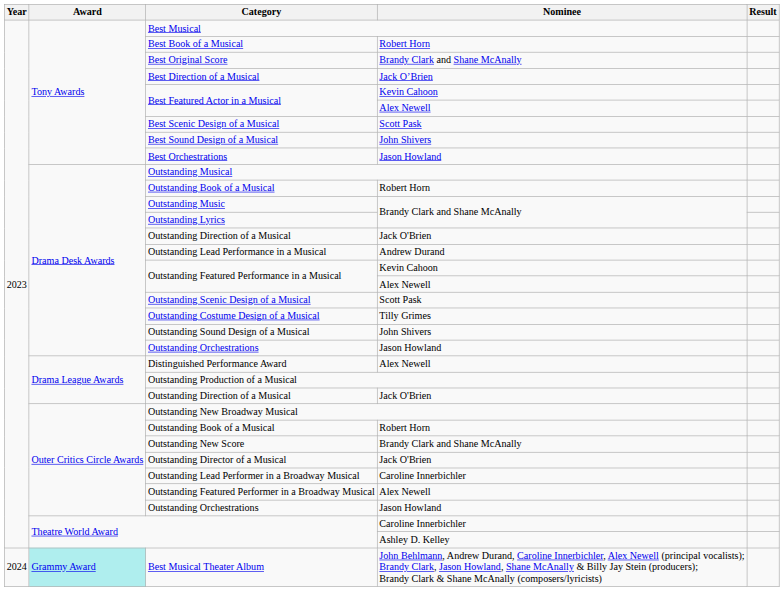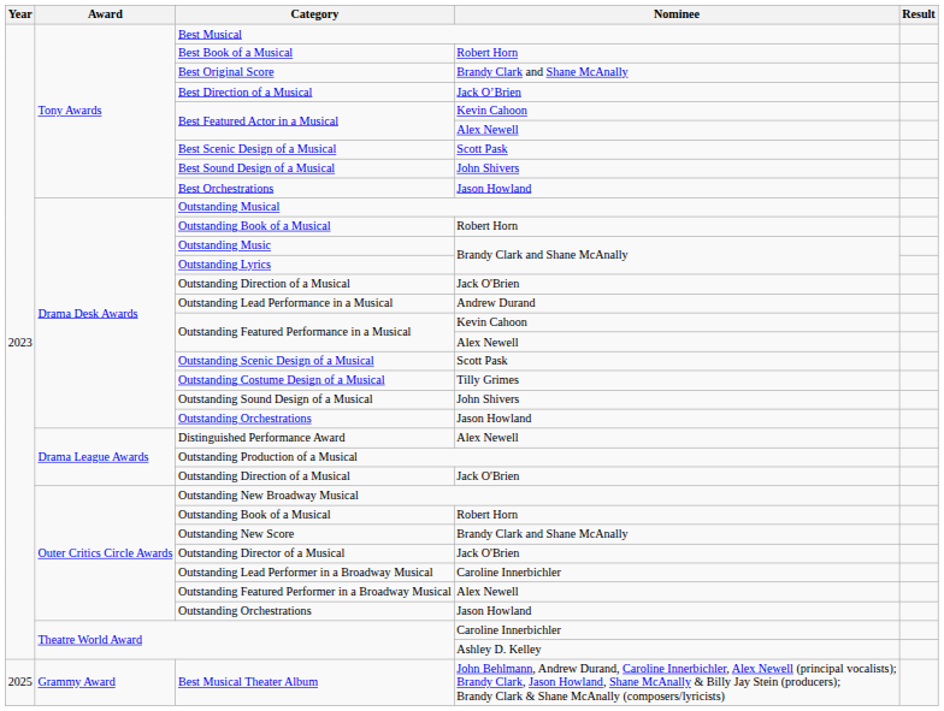 <table class="wikitable">
 <tr>
 <th>Year</th>
 <th>Award</th>
 <th>Category</th>
 <th>Nominee</th>
 <th>Result</th>
 </tr>
 <tr>
 <td rowspan="33">2023</td>
 <td rowspan="9"><a href='#'>Tony Awards</a></td>
 <td colspan="2"><a href='#'>Best Musical</a></td>
 <td></td>
 </tr>
 <tr>
 <td><a href='#'>Best Book of a Musical</a></td>
 <td><a href='#'>Robert Horn</a></td>
 <td></td>
 </tr>
 <tr>
 <td><a href='#'>Best Original Score</a></td>
 <td><a href='#'>Brandy Clark</a> and <a href='#'>Shane McAnally</a></td>
 <td></td>
 </tr>
 <tr>
 <td><a href='#'>Best Direction of a Musical</a></td>
 <td><a href='#'>Jack O’Brien</a></td>
 <td></td>
 </tr>
 <tr>
 <td rowspan="2"><a href='#'>Best Featured Actor in a Musical</a></td>
 <td><a href='#'>Kevin Cahoon</a></td>
 <td></td>
 </tr>
 <tr>
 <td><a href='#'>Alex Newell</a></td>
 <td></td>
 </tr>
 <tr>
 <td><a href='#'>Best Scenic Design of a Musical</a></td>
 <td><a href='#'>Scott Pask</a></td>
 <td></td>
 </tr>
 <tr>
 <td><a href='#'>Best Sound Design of a Musical</a></td>
 <td><a href='#'>John Shivers</a></td>
 <td></td>
 </tr>
 <tr>
 <td><a href='#'>Best Orchestrations</a></td>
 <td><a href='#'>Jason Howland</a></td>
 <td></td>
 </tr>
 <tr>
 <td rowspan="12"><a href='#'>Drama Desk Awards</a></td>
 <td colspan="2"><a href='#'>Outstanding Musical</a></td>
 <td></td>
 </tr>
 <tr>
 <td><a href='#'>Outstanding Book of a Musical</a></td>
 <td>Robert Horn</td>
 <td></td>
 </tr>
 <tr>
 <td><a href='#'>Outstanding Music</a></td>
 <td rowspan=2>Brandy Clark and Shane McAnally</td>
 <td></td>
 </tr>
 <tr>
 <td><a href='#'>Outstanding Lyrics</a></td>
 <td></td>
 </tr>
 <tr>
 <td>Outstanding Direction of a Musical</td>
 <td>Jack O'Brien</td>
 <td></td>
 </tr>
 <tr>
 <td>Outstanding Lead Performance in a Musical</td>
 <td>Andrew Durand</td>
 <td></td>
 </tr>
 <tr>
 <td rowspan="2">Outstanding Featured Performance in a Musical</td>
 <td>Kevin Cahoon</td>
 <td></td>
 </tr>
 <tr>
 <td>Alex Newell</td>
 <td></td>
 </tr>
 <tr>
 <td><a href='#'>Outstanding Scenic Design of a Musical</a></td>
 <td>Scott Pask</td>
 <td></td>
 </tr>
 <tr>
 <td><a href='#'>Outstanding Costume Design of a Musical</a></td>
 <td>Tilly Grimes</td>
 <td></td>
 </tr>
 <tr>
 <td>Outstanding Sound Design of a Musical</td>
 <td>John Shivers</td>
 <td></td>
 </tr>
 <tr>
 <td><a href='#'>Outstanding Orchestrations</a></td>
 <td>Jason Howland</td>
 <td></td>
 </tr>
 <tr>
 <td rowspan="3"><a href='#'>Drama League Awards</a></td>
 <td>Distinguished Performance Award</td>
 <td>Alex Newell</td>
 <td></td>
 </tr>
 <tr>
 <td colspan="2">Outstanding Production of a Musical</td>
 <td></td>
 </tr>
 <tr>
 <td>Outstanding Direction of a Musical</td>
 <td>Jack O'Brien</td>
 <td></td>
 </tr>
 <tr>
 <td rowspan="7"><a href='#'>Outer Critics Circle Awards</a></td>
 <td colspan="2">Outstanding New Broadway Musical</td>
 <td></td>
 </tr>
 <tr>
 <td>Outstanding Book of a Musical</td>
 <td rowspan="1">Robert Horn</td>
 <td></td>
 </tr>
 <tr>
 <td>Outstanding New Score</td>
 <td rowspan="1">Brandy Clark and Shane McAnally</td>
 <td></td>
 </tr>
 <tr>
 <td>Outstanding Director of a Musical</td>
 <td rowspan="1">Jack O'Brien</td>
 <td></td>
 </tr>
 <tr>
 <td>Outstanding Lead Performer in a Broadway Musical</td>
 <td rowspan="1">Caroline Innerbichler</td>
 <td></td>
 </tr>
 <tr>
 <td>Outstanding Featured Performer in a Broadway Musical</td>
 <td rowspan="1">Alex Newell</td>
 <td></td>
 </tr>
 <tr>
 <td>Outstanding Orchestrations</td>
 <td rowspan="1">Jason Howland</td>
 <td></td>
 </tr>
 <tr>
 <td colspan="2" rowspan="2"><a href='#'>Theatre World Award</a></td>
 <td>Caroline Innerbichler</td>
 <td></td>
 </tr>
 <tr>
 <td>Ashley D. Kelley</td>
 <td></td>
 </tr>
 <tr>
-<td>2024</td>
-<td style="background: paleturquoise;"><a href='#'>Grammy Award</a></td>
+<td>2025</td>
+<td><a href='#'>Grammy Award</a></td>
 <td><a href='#'>Best Musical Theater Album</a></td>
 <td><a href='#'>John Behlmann</a>,  Andrew Durand, <a href='#'>Caroline Innerbichler</a>, <a href='#'>Alex Newell</a> (principal vocalists);<br><a href='#'>Brandy Clark</a>, <a href='#'>Jason Howland</a>, <a href='#'>Shane McAnally</a> & Billy Jay Stein (producers);<br>Brandy Clark & Shane McAnally (composers/lyricists)</td>
 <td></td>
 </tr>
 </table>
